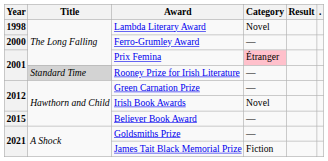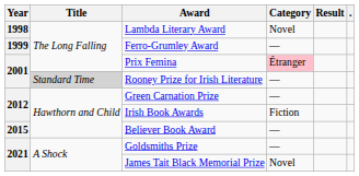 <table class="wikitable sortable">
 <tr>
 <th>Year</th>
 <th>Title</th>
 <th>Award</th>
 <th>Category</th>
 <th>Result</th>
 <th>.</th>
 </tr>
 <tr>
 <th>1998</th>
 <td rowspan="3"><em>The Long Falling</em></td>
 <td><a href='#'>Lambda Literary Award</a></td>
 <td>Novel</td>
 <td></td>
 <td></td>
 </tr>
 <tr>
-<th>2000</th>
+<th>1999</th>
 <td><a href='#'>Ferro-Grumley Award</a></td>
 <td>—</td>
 <td></td>
 <td></td>
 </tr>
 <tr>
 <th rowspan="2">2001</th>
 <td><a href='#'>Prix Femina</a></td>
 <td style="background: pink;">Étranger</td>
 <td></td>
 <td></td>
 </tr>
 <tr>
 <td style="background: lightgrey;"><em>Standard Time</em></td>
 <td><a href='#'>Rooney Prize for Irish Literature</a></td>
 <td>—</td>
 <td></td>
 <td></td>
 </tr>
 <tr>
 <th rowspan="2">2012</th>
 <td rowspan="3"><em>Hawthorn and Child</em></td>
 <td><a href='#'>Green Carnation Prize</a></td>
 <td>—</td>
 <td></td>
 <td></td>
 </tr>
 <tr>
 <td><a href='#'>Irish Book Awards</a></td>
-<td>Novel</td>
+<td>Fiction</td>
 <td></td>
 <td></td>
 </tr>
 <tr>
 <th>2015</th>
 <td><a href='#'>Believer Book Award</a></td>
 <td>—</td>
 <td></td>
 <td></td>
 </tr>
 <tr>
 <th rowspan="2">2021</th>
 <td rowspan="2"><em>A Shock</em></td>
 <td><a href='#'>Goldsmiths Prize</a></td>
 <td>—</td>
 <td></td>
 <td></td>
 </tr>
 <tr>
 <td><a href='#'>James Tait Black Memorial Prize</a></td>
-<td>Fiction</td>
+<td>Novel</td>
 <td></td>
 <td></td>
 </tr>
 </table>
